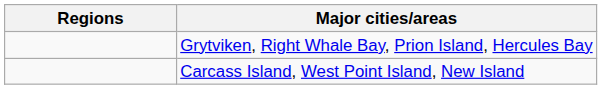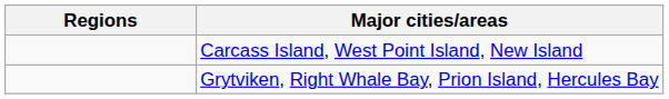 <table class="wikitable" " style="font-size:90%">
 <tr>
 <th style="width:140px;">Regions</th>
 <th>Major cities/areas</th>
 </tr>
 <tr>
 <td></td>
-<td><a href='#'>Grytviken</a>, <a href='#'>Right Whale Bay</a>, <a href='#'>Prion Island</a>, <a href='#'>Hercules Bay</a></td>
+<td><a href='#'>Carcass Island</a>, <a href='#'>West Point Island</a>, <a href='#'>New Island</a></td>
 </tr>
 <tr>
 <td></td>
-<td><a href='#'>Carcass Island</a>, <a href='#'>West Point Island</a>, <a href='#'>New Island</a></td>
+<td><a href='#'>Grytviken</a>, <a href='#'>Right Whale Bay</a>, <a href='#'>Prion Island</a>, <a href='#'>Hercules Bay</a></td>
 </tr>
 </table>
